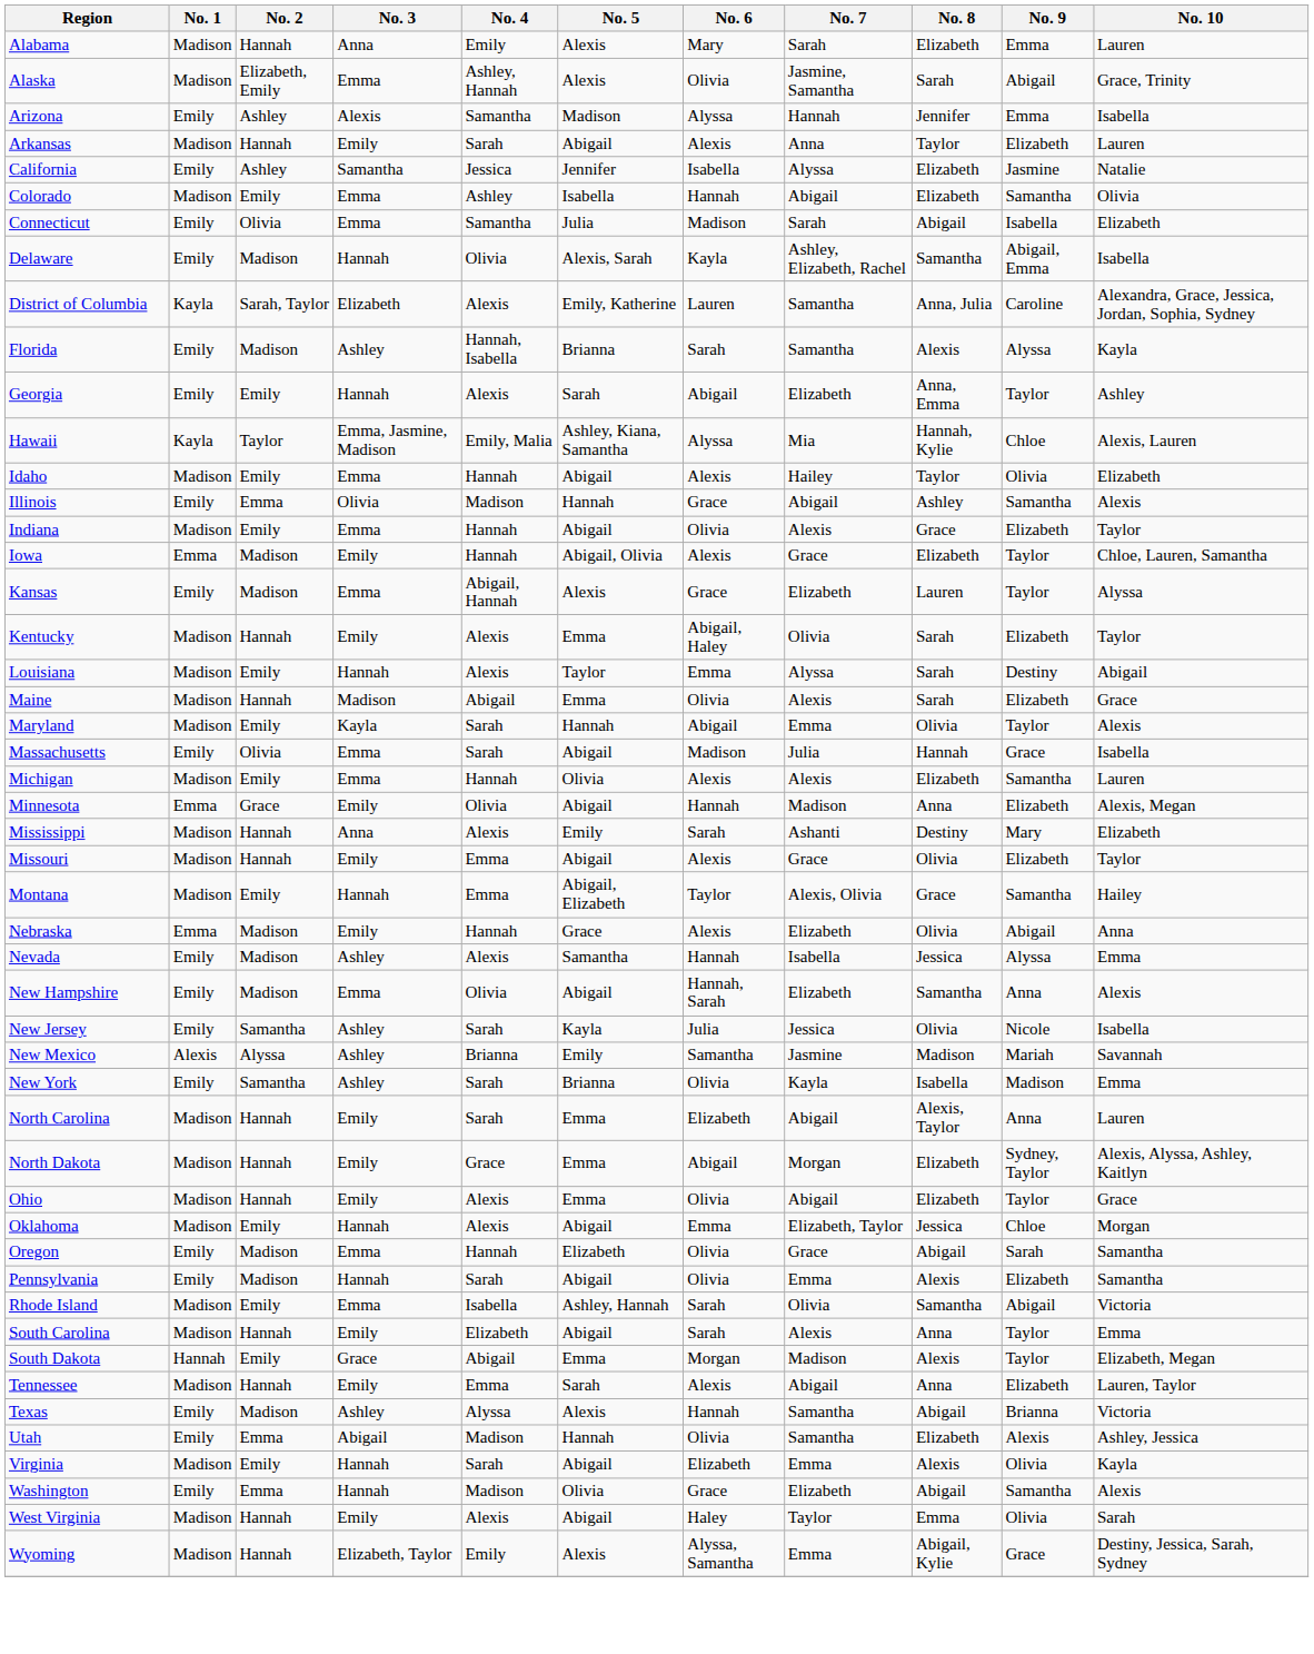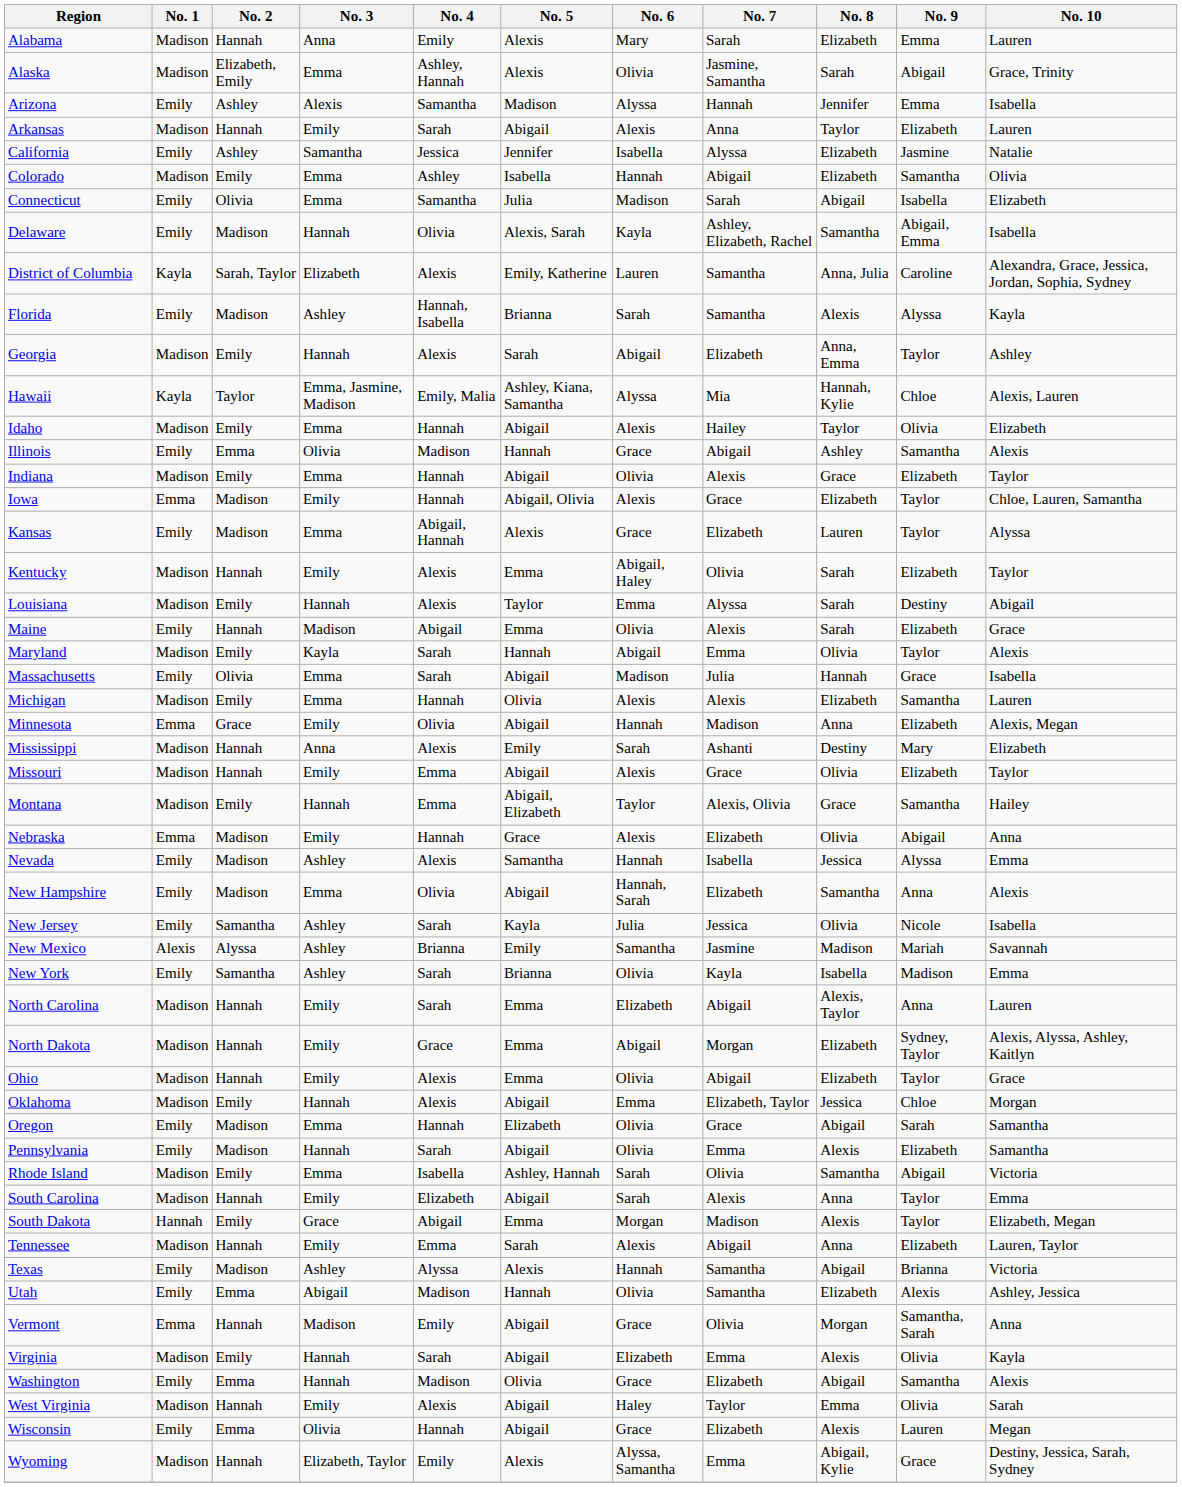 <table class="wikitable sortable mw-collapsible" style="min-width:22em">
 <tr>
 <th width=150>Region</th>
 <th>No. 1</th>
 <th>No. 2</th>
 <th>No. 3</th>
 <th>No. 4</th>
 <th>No. 5</th>
 <th>No. 6</th>
 <th>No. 7</th>
 <th>No. 8</th>
 <th>No. 9</th>
 <th>No. 10</th>
 </tr>
 <tr>
 <td><a href='#'>Alabama</a></td>
 <td>Madison</td>
 <td>Hannah</td>
 <td>Anna</td>
 <td>Emily</td>
 <td>Alexis</td>
 <td>Mary</td>
 <td>Sarah</td>
 <td>Elizabeth</td>
 <td>Emma</td>
 <td>Lauren</td>
 </tr>
 <tr>
 <td><a href='#'>Alaska</a></td>
 <td>Madison</td>
 <td>Elizabeth, Emily</td>
 <td>Emma</td>
 <td>Ashley, Hannah</td>
 <td>Alexis</td>
 <td>Olivia</td>
 <td>Jasmine, Samantha</td>
 <td>Sarah</td>
 <td>Abigail</td>
 <td>Grace, Trinity</td>
 </tr>
 <tr>
 <td><a href='#'>Arizona</a></td>
 <td>Emily</td>
 <td>Ashley</td>
 <td>Alexis</td>
 <td>Samantha</td>
 <td>Madison</td>
 <td>Alyssa</td>
 <td>Hannah</td>
 <td>Jennifer</td>
 <td>Emma</td>
 <td>Isabella</td>
 </tr>
 <tr>
 <td><a href='#'>Arkansas</a></td>
 <td>Madison</td>
 <td>Hannah</td>
 <td>Emily</td>
 <td>Sarah</td>
 <td>Abigail</td>
 <td>Alexis</td>
 <td>Anna</td>
 <td>Taylor</td>
 <td>Elizabeth</td>
 <td>Lauren</td>
 </tr>
 <tr>
 <td><a href='#'>California</a></td>
 <td>Emily</td>
 <td>Ashley</td>
 <td>Samantha</td>
 <td>Jessica</td>
 <td>Jennifer</td>
 <td>Isabella</td>
 <td>Alyssa</td>
 <td>Elizabeth</td>
 <td>Jasmine</td>
 <td>Natalie</td>
 </tr>
 <tr>
 <td><a href='#'>Colorado</a></td>
 <td>Madison</td>
 <td>Emily</td>
 <td>Emma</td>
 <td>Ashley</td>
 <td>Isabella</td>
 <td>Hannah</td>
 <td>Abigail</td>
 <td>Elizabeth</td>
 <td>Samantha</td>
 <td>Olivia</td>
 </tr>
 <tr>
 <td><a href='#'>Connecticut</a></td>
 <td>Emily</td>
 <td>Olivia</td>
 <td>Emma</td>
 <td>Samantha</td>
 <td>Julia</td>
 <td>Madison</td>
 <td>Sarah</td>
 <td>Abigail</td>
 <td>Isabella</td>
 <td>Elizabeth</td>
 </tr>
 <tr>
 <td><a href='#'>Delaware</a></td>
 <td>Emily</td>
 <td>Madison</td>
 <td>Hannah</td>
 <td>Olivia</td>
 <td>Alexis, Sarah</td>
 <td>Kayla</td>
 <td>Ashley, Elizabeth, Rachel</td>
 <td>Samantha</td>
 <td>Abigail, Emma</td>
 <td>Isabella</td>
 </tr>
 <tr>
 <td><a href='#'>District of Columbia</a></td>
 <td>Kayla</td>
 <td>Sarah, Taylor</td>
 <td>Elizabeth</td>
 <td>Alexis</td>
 <td>Emily, Katherine</td>
 <td>Lauren</td>
 <td>Samantha</td>
 <td>Anna, Julia</td>
 <td>Caroline</td>
 <td>Alexandra, Grace, Jessica, Jordan, Sophia, Sydney</td>
 </tr>
 <tr>
 <td><a href='#'>Florida</a></td>
 <td>Emily</td>
 <td>Madison</td>
 <td>Ashley</td>
 <td>Hannah, Isabella</td>
 <td>Brianna</td>
 <td>Sarah</td>
 <td>Samantha</td>
 <td>Alexis</td>
 <td>Alyssa</td>
 <td>Kayla</td>
 </tr>
 <tr>
 <td><a href='#'>Georgia</a></td>
-<td>Emily</td>
+<td>Madison</td>
 <td>Emily</td>
 <td>Hannah</td>
 <td>Alexis</td>
 <td>Sarah</td>
 <td>Abigail</td>
 <td>Elizabeth</td>
 <td>Anna, Emma</td>
 <td>Taylor</td>
 <td>Ashley</td>
 </tr>
 <tr>
 <td><a href='#'>Hawaii</a></td>
 <td>Kayla</td>
 <td>Taylor</td>
 <td>Emma, Jasmine, Madison</td>
 <td>Emily, Malia</td>
 <td>Ashley, Kiana, Samantha</td>
 <td>Alyssa</td>
 <td>Mia</td>
 <td>Hannah, Kylie</td>
 <td>Chloe</td>
 <td>Alexis, Lauren</td>
 </tr>
 <tr>
 <td><a href='#'>Idaho</a></td>
 <td>Madison</td>
 <td>Emily</td>
 <td>Emma</td>
 <td>Hannah</td>
 <td>Abigail</td>
 <td>Alexis</td>
 <td>Hailey</td>
 <td>Taylor</td>
 <td>Olivia</td>
 <td>Elizabeth</td>
 </tr>
 <tr>
 <td><a href='#'>Illinois</a></td>
 <td>Emily</td>
 <td>Emma</td>
 <td>Olivia</td>
 <td>Madison</td>
 <td>Hannah</td>
 <td>Grace</td>
 <td>Abigail</td>
 <td>Ashley</td>
 <td>Samantha</td>
 <td>Alexis</td>
 </tr>
 <tr>
 <td><a href='#'>Indiana</a></td>
 <td>Madison</td>
 <td>Emily</td>
 <td>Emma</td>
 <td>Hannah</td>
 <td>Abigail</td>
 <td>Olivia</td>
 <td>Alexis</td>
 <td>Grace</td>
 <td>Elizabeth</td>
 <td>Taylor</td>
 </tr>
 <tr>
 <td><a href='#'>Iowa</a></td>
 <td>Emma</td>
 <td>Madison</td>
 <td>Emily</td>
 <td>Hannah</td>
 <td>Abigail, Olivia</td>
 <td>Alexis</td>
 <td>Grace</td>
 <td>Elizabeth</td>
 <td>Taylor</td>
 <td>Chloe, Lauren, Samantha</td>
 </tr>
 <tr>
 <td><a href='#'>Kansas</a></td>
 <td>Emily</td>
 <td>Madison</td>
 <td>Emma</td>
 <td>Abigail, Hannah</td>
 <td>Alexis</td>
 <td>Grace</td>
 <td>Elizabeth</td>
 <td>Lauren</td>
 <td>Taylor</td>
 <td>Alyssa</td>
 </tr>
 <tr>
 <td><a href='#'>Kentucky</a></td>
 <td>Madison</td>
 <td>Hannah</td>
 <td>Emily</td>
 <td>Alexis</td>
 <td>Emma</td>
 <td>Abigail, Haley</td>
 <td>Olivia</td>
 <td>Sarah</td>
 <td>Elizabeth</td>
 <td>Taylor</td>
 </tr>
 <tr>
 <td><a href='#'>Louisiana</a></td>
 <td>Madison</td>
 <td>Emily</td>
 <td>Hannah</td>
 <td>Alexis</td>
 <td>Taylor</td>
 <td>Emma</td>
 <td>Alyssa</td>
 <td>Sarah</td>
 <td>Destiny</td>
 <td>Abigail</td>
 </tr>
 <tr>
 <td><a href='#'>Maine</a></td>
-<td>Madison</td>
+<td>Emily</td>
 <td>Hannah</td>
 <td>Madison</td>
 <td>Abigail</td>
 <td>Emma</td>
 <td>Olivia</td>
 <td>Alexis</td>
 <td>Sarah</td>
 <td>Elizabeth</td>
 <td>Grace</td>
 </tr>
 <tr>
 <td><a href='#'>Maryland</a></td>
 <td>Madison</td>
 <td>Emily</td>
 <td>Kayla</td>
 <td>Sarah</td>
 <td>Hannah</td>
 <td>Abigail</td>
 <td>Emma</td>
 <td>Olivia</td>
 <td>Taylor</td>
 <td>Alexis</td>
 </tr>
 <tr>
 <td><a href='#'>Massachusetts</a></td>
 <td>Emily</td>
 <td>Olivia</td>
 <td>Emma</td>
 <td>Sarah</td>
 <td>Abigail</td>
 <td>Madison</td>
 <td>Julia</td>
 <td>Hannah</td>
 <td>Grace</td>
 <td>Isabella</td>
 </tr>
 <tr>
 <td><a href='#'>Michigan</a></td>
 <td>Madison</td>
 <td>Emily</td>
 <td>Emma</td>
 <td>Hannah</td>
 <td>Olivia</td>
 <td>Alexis</td>
 <td>Alexis</td>
 <td>Elizabeth</td>
 <td>Samantha</td>
 <td>Lauren</td>
 </tr>
 <tr>
 <td><a href='#'>Minnesota</a></td>
 <td>Emma</td>
 <td>Grace</td>
 <td>Emily</td>
 <td>Olivia</td>
 <td>Abigail</td>
 <td>Hannah</td>
 <td>Madison</td>
 <td>Anna</td>
 <td>Elizabeth</td>
 <td>Alexis, Megan</td>
 </tr>
 <tr>
 <td><a href='#'>Mississippi</a></td>
 <td>Madison</td>
 <td>Hannah</td>
 <td>Anna</td>
 <td>Alexis</td>
 <td>Emily</td>
 <td>Sarah</td>
 <td>Ashanti</td>
 <td>Destiny</td>
 <td>Mary</td>
 <td>Elizabeth</td>
 </tr>
 <tr>
 <td><a href='#'>Missouri</a></td>
 <td>Madison</td>
 <td>Hannah</td>
 <td>Emily</td>
 <td>Emma</td>
 <td>Abigail</td>
 <td>Alexis</td>
 <td>Grace</td>
 <td>Olivia</td>
 <td>Elizabeth</td>
 <td>Taylor</td>
 </tr>
 <tr>
 <td><a href='#'>Montana</a></td>
 <td>Madison</td>
 <td>Emily</td>
 <td>Hannah</td>
 <td>Emma</td>
 <td>Abigail, Elizabeth</td>
 <td>Taylor</td>
 <td>Alexis, Olivia</td>
 <td>Grace</td>
 <td>Samantha</td>
 <td>Hailey</td>
 </tr>
 <tr>
 <td><a href='#'>Nebraska</a></td>
 <td>Emma</td>
 <td>Madison</td>
 <td>Emily</td>
 <td>Hannah</td>
 <td>Grace</td>
 <td>Alexis</td>
 <td>Elizabeth</td>
 <td>Olivia</td>
 <td>Abigail</td>
 <td>Anna</td>
 </tr>
 <tr>
 <td><a href='#'>Nevada</a></td>
 <td>Emily</td>
 <td>Madison</td>
 <td>Ashley</td>
 <td>Alexis</td>
 <td>Samantha</td>
 <td>Hannah</td>
 <td>Isabella</td>
 <td>Jessica</td>
 <td>Alyssa</td>
 <td>Emma</td>
 </tr>
 <tr>
 <td><a href='#'>New Hampshire</a></td>
 <td>Emily</td>
 <td>Madison</td>
 <td>Emma</td>
 <td>Olivia</td>
 <td>Abigail</td>
 <td>Hannah, Sarah</td>
 <td>Elizabeth</td>
 <td>Samantha</td>
 <td>Anna</td>
 <td>Alexis</td>
 </tr>
 <tr>
 <td><a href='#'>New Jersey</a></td>
 <td>Emily</td>
 <td>Samantha</td>
 <td>Ashley</td>
 <td>Sarah</td>
 <td>Kayla</td>
 <td>Julia</td>
 <td>Jessica</td>
 <td>Olivia</td>
 <td>Nicole</td>
 <td>Isabella</td>
 </tr>
 <tr>
 <td><a href='#'>New Mexico</a></td>
 <td>Alexis</td>
 <td>Alyssa</td>
 <td>Ashley</td>
 <td>Brianna</td>
 <td>Emily</td>
 <td>Samantha</td>
 <td>Jasmine</td>
 <td>Madison</td>
 <td>Mariah</td>
 <td>Savannah</td>
 </tr>
 <tr>
 <td><a href='#'>New York</a></td>
 <td>Emily</td>
 <td>Samantha</td>
 <td>Ashley</td>
 <td>Sarah</td>
 <td>Brianna</td>
 <td>Olivia</td>
 <td>Kayla</td>
 <td>Isabella</td>
 <td>Madison</td>
 <td>Emma</td>
 </tr>
 <tr>
 <td><a href='#'>North Carolina</a></td>
 <td>Madison</td>
 <td>Hannah</td>
 <td>Emily</td>
 <td>Sarah</td>
 <td>Emma</td>
 <td>Elizabeth</td>
 <td>Abigail</td>
 <td>Alexis, Taylor</td>
 <td>Anna</td>
 <td>Lauren</td>
 </tr>
 <tr>
 <td><a href='#'>North Dakota</a></td>
 <td>Madison</td>
 <td>Hannah</td>
 <td>Emily</td>
 <td>Grace</td>
 <td>Emma</td>
 <td>Abigail</td>
 <td>Morgan</td>
 <td>Elizabeth</td>
 <td>Sydney, Taylor</td>
 <td>Alexis, Alyssa, Ashley, Kaitlyn</td>
 </tr>
 <tr>
 <td><a href='#'>Ohio</a></td>
 <td>Madison</td>
 <td>Hannah</td>
 <td>Emily</td>
 <td>Alexis</td>
 <td>Emma</td>
 <td>Olivia</td>
 <td>Abigail</td>
 <td>Elizabeth</td>
 <td>Taylor</td>
 <td>Grace</td>
 </tr>
 <tr>
 <td><a href='#'>Oklahoma</a></td>
 <td>Madison</td>
 <td>Emily</td>
 <td>Hannah</td>
 <td>Alexis</td>
 <td>Abigail</td>
 <td>Emma</td>
 <td>Elizabeth, Taylor</td>
 <td>Jessica</td>
 <td>Chloe</td>
 <td>Morgan</td>
 </tr>
 <tr>
 <td><a href='#'>Oregon</a></td>
 <td>Emily</td>
 <td>Madison</td>
 <td>Emma</td>
 <td>Hannah</td>
 <td>Elizabeth</td>
 <td>Olivia</td>
 <td>Grace</td>
 <td>Abigail</td>
 <td>Sarah</td>
 <td>Samantha</td>
 </tr>
 <tr>
 <td><a href='#'>Pennsylvania</a></td>
 <td>Emily</td>
 <td>Madison</td>
 <td>Hannah</td>
 <td>Sarah</td>
 <td>Abigail</td>
 <td>Olivia</td>
 <td>Emma</td>
 <td>Alexis</td>
 <td>Elizabeth</td>
 <td>Samantha</td>
 </tr>
 <tr>
 <td><a href='#'>Rhode Island</a></td>
 <td>Madison</td>
 <td>Emily</td>
 <td>Emma</td>
 <td>Isabella</td>
 <td>Ashley, Hannah</td>
 <td>Sarah</td>
 <td>Olivia</td>
 <td>Samantha</td>
 <td>Abigail</td>
 <td>Victoria</td>
 </tr>
 <tr>
 <td><a href='#'>South Carolina</a></td>
 <td>Madison</td>
 <td>Hannah</td>
 <td>Emily</td>
 <td>Elizabeth</td>
 <td>Abigail</td>
 <td>Sarah</td>
 <td>Alexis</td>
 <td>Anna</td>
 <td>Taylor</td>
 <td>Emma</td>
 </tr>
 <tr>
 <td><a href='#'>South Dakota</a></td>
 <td>Hannah</td>
 <td>Emily</td>
 <td>Grace</td>
 <td>Abigail</td>
 <td>Emma</td>
 <td>Morgan</td>
 <td>Madison</td>
 <td>Alexis</td>
 <td>Taylor</td>
 <td>Elizabeth, Megan</td>
 </tr>
 <tr>
 <td><a href='#'>Tennessee</a></td>
 <td>Madison</td>
 <td>Hannah</td>
 <td>Emily</td>
 <td>Emma</td>
 <td>Sarah</td>
 <td>Alexis</td>
 <td>Abigail</td>
 <td>Anna</td>
 <td>Elizabeth</td>
 <td>Lauren, Taylor</td>
 </tr>
 <tr>
 <td><a href='#'>Texas</a></td>
 <td>Emily</td>
 <td>Madison</td>
 <td>Ashley</td>
 <td>Alyssa</td>
 <td>Alexis</td>
 <td>Hannah</td>
 <td>Samantha</td>
 <td>Abigail</td>
 <td>Brianna</td>
 <td>Victoria</td>
 </tr>
 <tr>
 <td><a href='#'>Utah</a></td>
 <td>Emily</td>
 <td>Emma</td>
 <td>Abigail</td>
 <td>Madison</td>
 <td>Hannah</td>
 <td>Olivia</td>
 <td>Samantha</td>
 <td>Elizabeth</td>
 <td>Alexis</td>
 <td>Ashley, Jessica</td>
 </tr>
 <tr>
+<td><a href='#'>Vermont</a></td>
+<td>Emma</td>
+<td>Hannah</td>
+<td>Madison</td>
+<td>Emily</td>
+<td>Abigail</td>
+<td>Grace</td>
+<td>Olivia</td>
+<td>Morgan</td>
+<td>Samantha, Sarah</td>
+<td>Anna</td>
+</tr>
+<tr>
 <td><a href='#'>Virginia</a></td>
 <td>Madison</td>
 <td>Emily</td>
 <td>Hannah</td>
 <td>Sarah</td>
 <td>Abigail</td>
 <td>Elizabeth</td>
 <td>Emma</td>
 <td>Alexis</td>
 <td>Olivia</td>
 <td>Kayla</td>
 </tr>
 <tr>
 <td><a href='#'>Washington</a></td>
 <td>Emily</td>
 <td>Emma</td>
 <td>Hannah</td>
 <td>Madison</td>
 <td>Olivia</td>
 <td>Grace</td>
 <td>Elizabeth</td>
 <td>Abigail</td>
 <td>Samantha</td>
 <td>Alexis</td>
 </tr>
 <tr>
 <td><a href='#'>West Virginia</a></td>
 <td>Madison</td>
 <td>Hannah</td>
 <td>Emily</td>
 <td>Alexis</td>
 <td>Abigail</td>
 <td>Haley</td>
 <td>Taylor</td>
 <td>Emma</td>
 <td>Olivia</td>
 <td>Sarah</td>
 </tr>
 <tr>
+<td><a href='#'>Wisconsin</a></td>
+<td>Emily</td>
+<td>Emma</td>
+<td>Olivia</td>
+<td>Hannah</td>
+<td>Abigail</td>
+<td>Grace</td>
+<td>Elizabeth</td>
+<td>Alexis</td>
+<td>Lauren</td>
+<td>Megan</td>
+</tr>
+<tr>
 <td><a href='#'>Wyoming</a></td>
 <td>Madison</td>
 <td>Hannah</td>
 <td>Elizabeth, Taylor</td>
 <td>Emily</td>
 <td>Alexis</td>
 <td>Alyssa, Samantha</td>
 <td>Emma</td>
 <td>Abigail, Kylie</td>
 <td>Grace</td>
 <td>Destiny, Jessica, Sarah, Sydney</td>
 </tr>
 <tr>
 </tr>
 </table>
